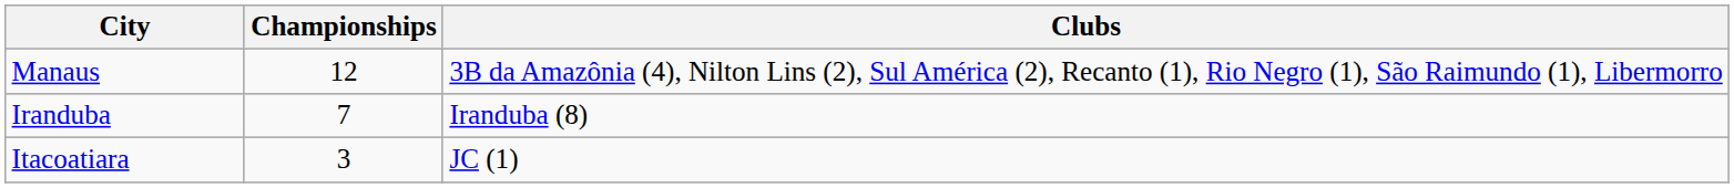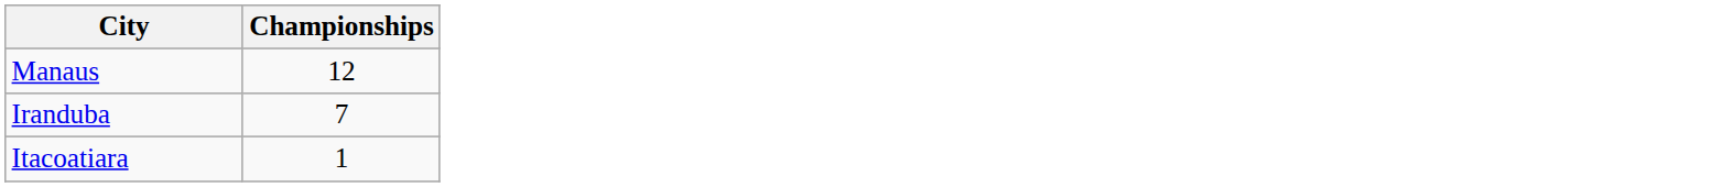 <table class="wikitable">
 <tr>
 <th style="width:130px">City</th>
 <th>Championships</th>
-<th>Clubs</th>
 </tr>
 <tr>
 <td> <a href='#'>Manaus</a></td>
 <td align="center">12</td>
-<td><a href='#'>3B da Amazônia</a> (4), Nilton Lins (2), <a href='#'>Sul América</a> (2), Recanto (1), <a href='#'>Rio Negro</a> (1), <a href='#'>São Raimundo</a> (1), <a href='#'>Libermorro</a></td>
 </tr>
 <tr>
 <td> <a href='#'>Iranduba</a></td>
 <td align="center">7</td>
-<td><a href='#'>Iranduba</a> (8)</td>
 </tr>
 <tr>
 <td> <a href='#'>Itacoatiara</a></td>
-<td align="center">3</td>
-<td><a href='#'>JC</a> (1)</td>
+<td align="center">1</td>
 </tr>
 </table>
